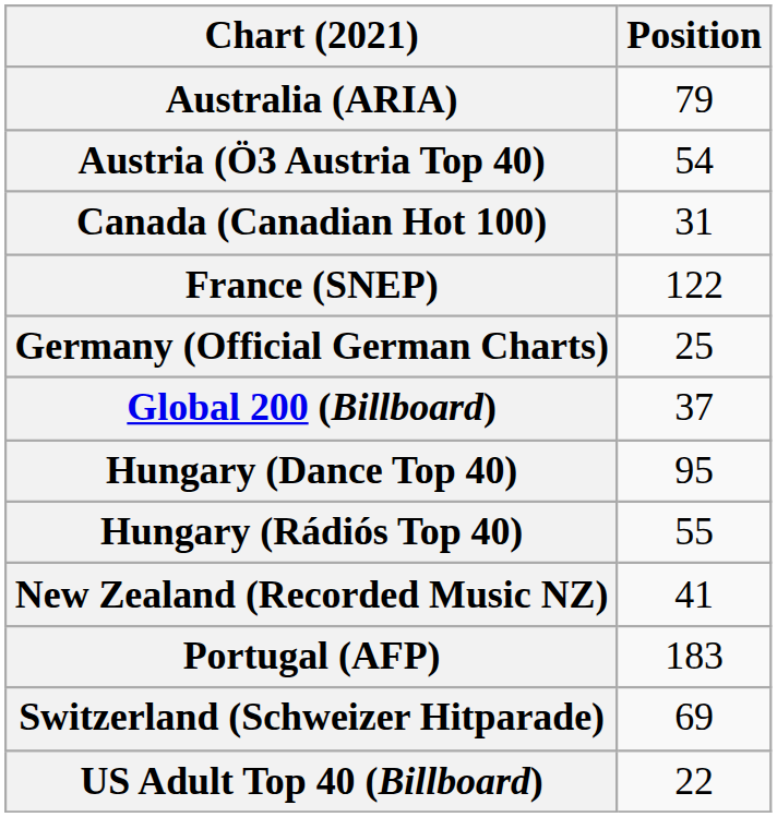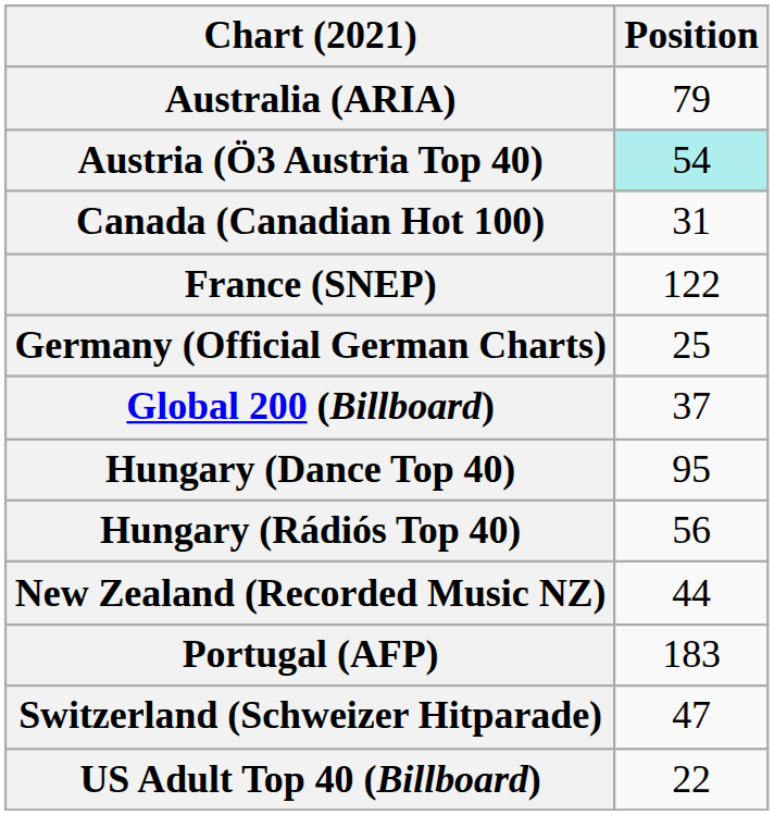 <table class="wikitable sortable plainrowheaders" style="text-align:center">
 <tr>
 <th scope="col">Chart (2021)</th>
 <th scope="col">Position</th>
 </tr>
 <tr>
 <th scope="row">Australia (ARIA)</th>
 <td>79</td>
 </tr>
 <tr>
 <th scope="row">Austria (Ö3 Austria Top 40)</th>
-<td>54</td>
+<td style="background: paleturquoise;">54</td>
 </tr>
 <tr>
 <th scope="row">Canada (Canadian Hot 100)</th>
 <td>31</td>
 </tr>
 <tr>
 <th scope="row">France (SNEP)</th>
 <td>122</td>
 </tr>
 <tr>
 <th scope="row">Germany (Official German Charts)</th>
 <td>25</td>
 </tr>
 <tr>
 <th scope="row"><a href='#'>Global 200</a> (<em>Billboard</em>)</th>
 <td>37</td>
 </tr>
 <tr>
 <th scope="row">Hungary (Dance Top 40)</th>
 <td>95</td>
 </tr>
 <tr>
 <th scope="row">Hungary (Rádiós Top 40)</th>
-<td>55</td>
+<td>56</td>
 </tr>
 <tr>
 <th scope="row">New Zealand (Recorded Music NZ)</th>
-<td>41</td>
+<td>44</td>
 </tr>
 <tr>
 <th scope="row">Portugal (AFP)</th>
 <td>183</td>
 </tr>
 <tr>
 <th scope="row">Switzerland (Schweizer Hitparade)</th>
-<td>69</td>
+<td>47</td>
 </tr>
 <tr>
 <th scope="row">US Adult Top 40 (<em>Billboard</em>)</th>
 <td>22</td>
 </tr>
 </table>
